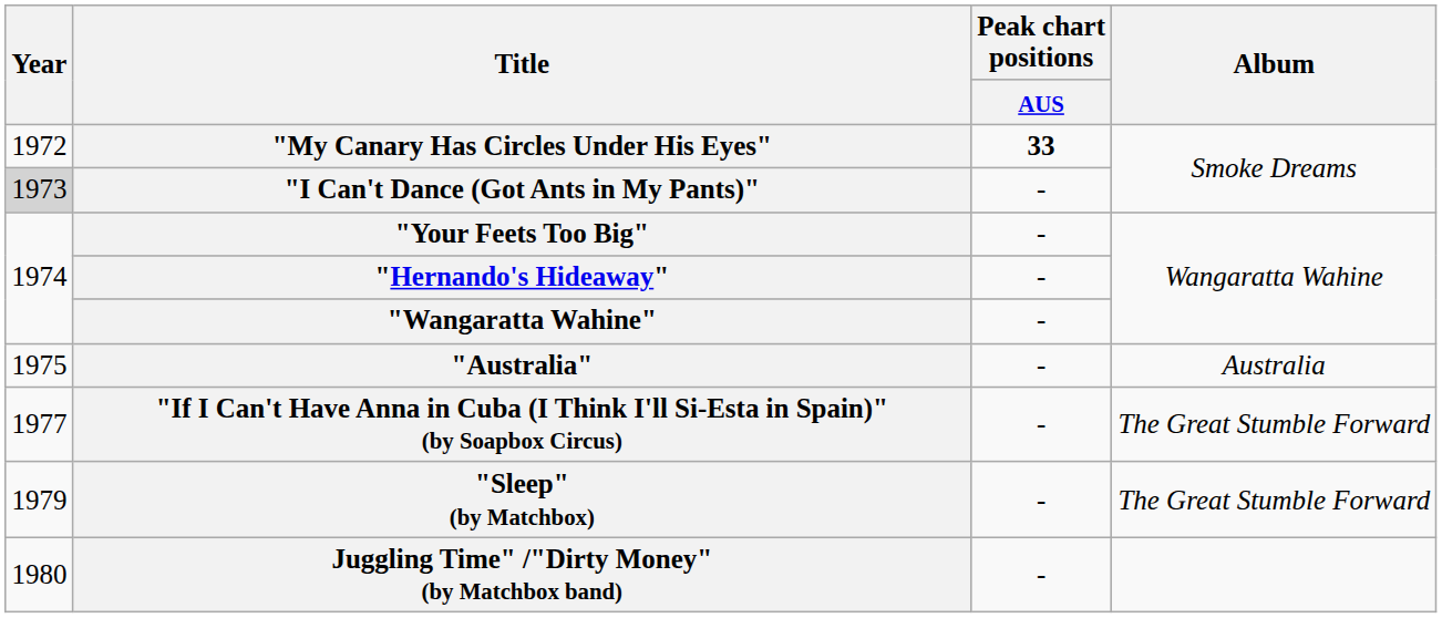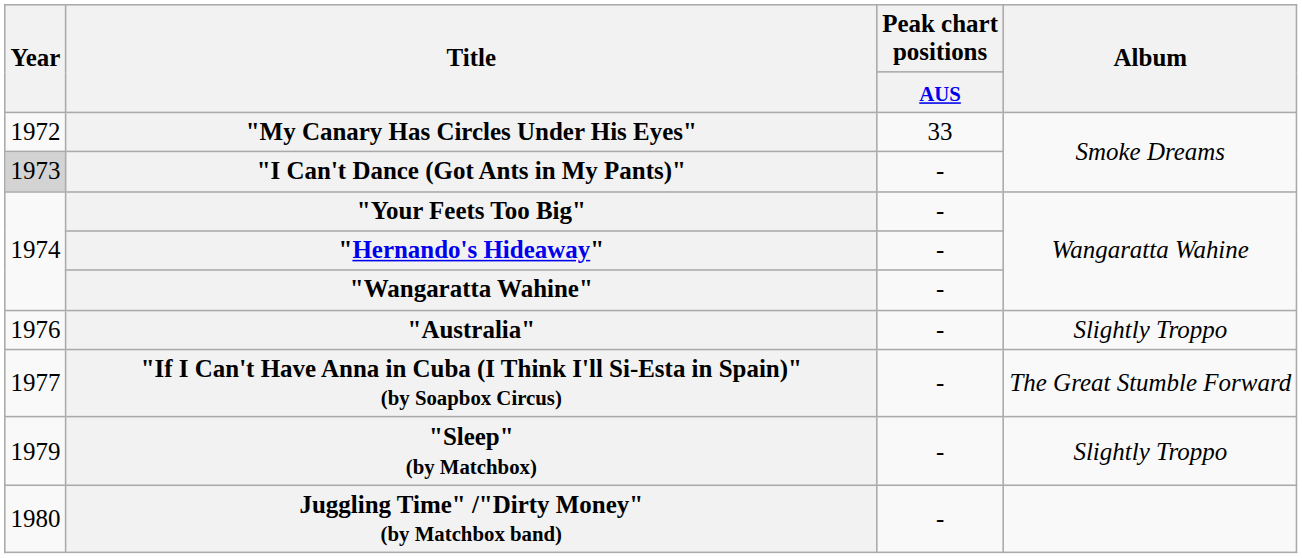 <table class="wikitable plainrowheaders" style="text-align:center;" border="1">
 <tr>
 <th scope="col" rowspan="2">Year</th>
 <th scope="col" rowspan="2" style="width:32em;">Title</th>
 <th scope="col" colspan="1">Peak chart<br>positions</th>
 <th scope="col" rowspan="2">Album</th>
 </tr>
 <tr>
 <th scope="col" style="text-align:center;"><small><a href='#'>AUS</a><br></small></th>
 </tr>
 <tr>
 <td>1972</td>
 <th scope="row">"My Canary Has Circles Under His Eyes"</th>
-<td style="text-align:center;"><strong>33</strong></td>
+<td style="text-align:center;">33</td>
 <td rowspan="2"><em>Smoke Dreams</em></td>
 </tr>
 <tr>
 <td style="background: lightgrey;">1973</td>
 <th scope="row">"I Can't Dance (Got Ants in My Pants)"</th>
 <td style="text-align:center;">-</td>
 </tr>
 <tr>
 <td rowspan="3">1974</td>
 <th scope="row">"Your Feets Too Big"</th>
 <td style="text-align:center;">-</td>
 <td rowspan="3"><em>Wangaratta Wahine</em></td>
 </tr>
 <tr>
 <th scope="row">"<a href='#'>Hernando's Hideaway</a>"</th>
 <td style="text-align:center;">-</td>
 </tr>
 <tr>
 <th scope="row">"Wangaratta Wahine"</th>
 <td style="text-align:center;">-</td>
 </tr>
 <tr>
-<td>1975</td>
+<td>1976</td>
 <th scope="row">"Australia"</th>
 <td style="text-align:center;">-</td>
-<td><em>Australia</em></td>
+<td><em>Slightly Troppo</em></td>
 </tr>
 <tr>
 <td>1977</td>
 <th scope="row">"If I Can't Have Anna in Cuba (I Think I'll Si-Esta in Spain)" <br> <small>(by Soapbox Circus)</small></th>
 <td style="text-align:center;">-</td>
 <td><em>The Great Stumble Forward</em></td>
 </tr>
 <tr>
 <td>1979</td>
 <th scope="row">"Sleep" <br> <small>(by Matchbox)</small></th>
 <td style="text-align:center;">-</td>
-<td><em>The Great Stumble Forward</em></td>
+<td><em>Slightly Troppo</em></td>
 </tr>
 <tr>
 <td>1980</td>
 <th scope="row">Juggling Time" /"Dirty Money" <br> <small>(by Matchbox band)</small></th>
 <td style="text-align:center;">-</td>
 <td></td>
 </tr>
 </table>
